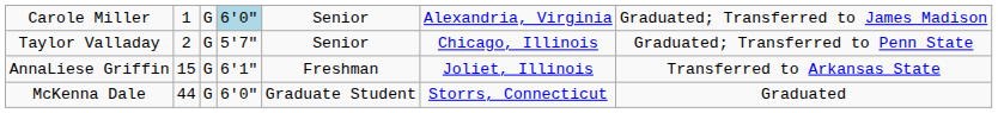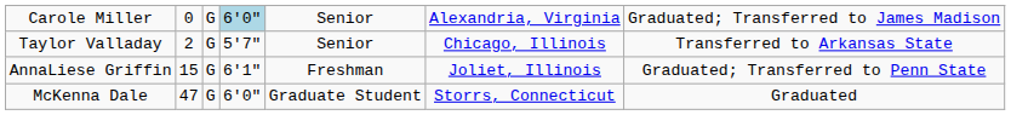 <table class="wikitable sortable" border="1" style="text-align: center;">
 <tr align=center>
 </tr>
 <tr>
 <td>Carole Miller</td>
-<td>1</td>
+<td>0</td>
 <td>G</td>
 <td style="background: lightblue;">6'0"</td>
 <td>Senior</td>
 <td><a href='#'>Alexandria, Virginia</a></td>
 <td>Graduated; Transferred to <a href='#'>James Madison</a></td>
 </tr>
 <tr>
 <td>Taylor Valladay</td>
 <td>2</td>
 <td>G</td>
 <td>5'7"</td>
 <td>Senior</td>
 <td><a href='#'>Chicago, Illinois</a></td>
-<td>Graduated; Transferred to <a href='#'>Penn State</a></td>
+<td>Transferred to <a href='#'>Arkansas State</a></td>
 </tr>
 <tr>
 <td>AnnaLiese Griffin</td>
 <td>15</td>
 <td>G</td>
 <td>6'1"</td>
 <td>Freshman</td>
 <td><a href='#'>Joliet, Illinois</a></td>
-<td>Transferred to <a href='#'>Arkansas State</a></td>
+<td>Graduated; Transferred to <a href='#'>Penn State</a></td>
 </tr>
 <tr>
 <td>McKenna Dale</td>
-<td>44</td>
+<td>47</td>
 <td>G</td>
 <td>6'0"</td>
 <td>Graduate Student</td>
 <td><a href='#'>Storrs, Connecticut</a></td>
 <td>Graduated</td>
 </tr>
 </table>
